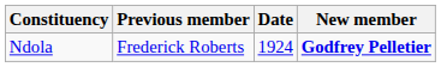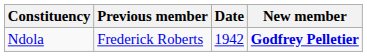 <table class="wikitable sortable">
 <tr>
 <th>Constituency</th>
 <th>Previous member</th>
 <th>Date</th>
 <th>New member</th>
 </tr>
 <tr>
 <td><a href='#'>Ndola</a></td>
 <td><a href='#'>Frederick Roberts</a></td>
-<td align=center><a href='#'>1924</a></td>
+<td align=center><a href='#'>1942</a></td>
 <td><strong><a href='#'>Godfrey Pelletier</a></strong></td>
 </tr>
 </table>
